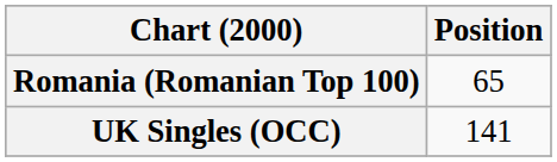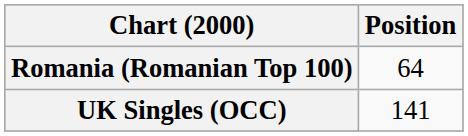 <table class="wikitable sortable plainrowheaders" style="text-align:center">
 <tr>
 <th scope="col">Chart (2000)</th>
 <th scope="col">Position</th>
 </tr>
 <tr>
 <th scope="row">Romania (Romanian Top 100)</th>
-<td>65</td>
+<td>64</td>
 </tr>
 <tr>
 <th scope="row">UK Singles (OCC)</th>
 <td>141</td>
 </tr>
 </table>
